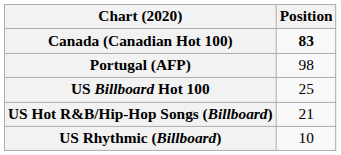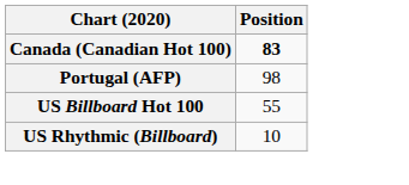 <table class="wikitable sortable plainrowheaders" style="text-align:center">
 <tr>
 <th scope="col">Chart (2020)</th>
 <th scope="col">Position</th>
 </tr>
 <tr>
 <th scope="row">Canada (Canadian Hot 100)</th>
 <td><strong>83</strong></td>
 </tr>
 <tr>
 <th scope="row">Portugal (AFP)</th>
 <td>98</td>
 </tr>
 <tr>
 <th scope="row">US <em>Billboard</em> Hot 100</th>
-<td>25</td>
-</tr>
-<tr>
-<th scope="row">US Hot R&B/Hip-Hop Songs (<em>Billboard</em>)</th>
-<td>21</td>
+<td>55</td>
 </tr>
 <tr>
 <th scope="row">US Rhythmic (<em>Billboard</em>)</th>
 <td>10</td>
 </tr>
 </table>
